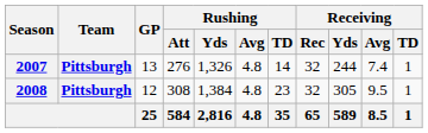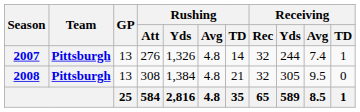 <table class="wikitable" style="text-align:center;">
 <tr>
 <th rowspan="2">Season</th>
 <th rowspan="2">Team</th>
 <th rowspan="2">GP</th>
 <th colspan="4">Rushing</th>
 <th colspan="4">Receiving</th>
 </tr>
 <tr>
 <th>Att</th>
 <th>Yds</th>
 <th>Avg</th>
 <th>TD</th>
 <th>Rec</th>
 <th>Yds</th>
 <th>Avg</th>
 <th>TD</th>
 </tr>
 <tr>
 <th><a href='#'>2007</a></th>
 <th><a href='#'>Pittsburgh</a></th>
 <td>13</td>
 <td>276</td>
 <td>1,326</td>
 <td>4.8</td>
 <td>14</td>
 <td>32</td>
 <td>244</td>
 <td>7.4</td>
 <td>1</td>
 </tr>
 <tr>
 <th><a href='#'>2008</a></th>
 <th><a href='#'>Pittsburgh</a></th>
-<td>12</td>
+<td>13</td>
 <td>308</td>
 <td>1,384</td>
 <td>4.8</td>
-<td>23</td>
+<td>21</td>
 <td>32</td>
 <td>305</td>
 <td>9.5</td>
-<td>1</td>
+<td>0</td>
 </tr>
 <tr>
 <th colspan="2"></th>
 <th>25</th>
 <th>584</th>
 <th>2,816</th>
 <th>4.8</th>
 <th>35</th>
 <th>65</th>
 <th>589</th>
 <th>8.5</th>
 <th>1</th>
 </tr>
 </table>
